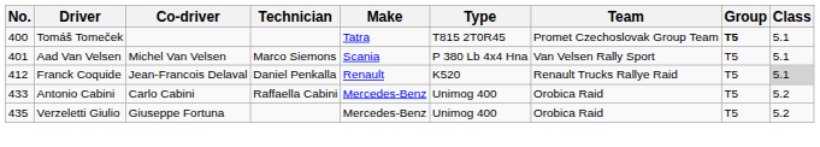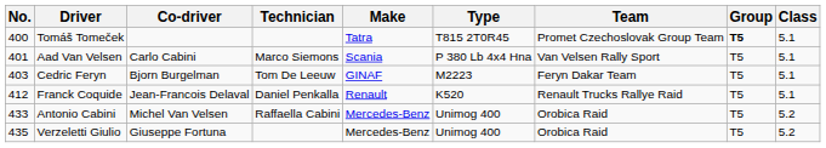 <table class="wikitable sortable" style="font-size:85%;">
 <tr>
 <th><big>No.</big></th>
 <th><big>Driver</big></th>
 <th><big>Co-driver</big></th>
 <th><big>Technician</big></th>
 <th><big>Make</big></th>
 <th><big>Type</big></th>
 <th><big>Team</big></th>
 <th><big>Group</big></th>
 <th><big>Class</big></th>
 </tr>
 <tr>
 <td>400</td>
 <td> Tomáš Tomeček</td>
 <td></td>
 <td></td>
 <td><a href='#'>Tatra</a></td>
 <td>T815 2T0R45</td>
 <td>Promet Czechoslovak Group Team</td>
 <td><strong>T5</strong></td>
 <td>5.1</td>
 </tr>
 <tr>
 <td>401</td>
 <td> Aad Van Velsen</td>
-<td> Michel Van Velsen</td>
+<td> Carlo Cabini</td>
 <td> Marco Siemons</td>
 <td><a href='#'>Scania</a></td>
 <td>P 380 Lb 4x4 Hna</td>
 <td>Van Velsen Rally Sport</td>
+<td>T5</td>
+<td>5.1</td>
+</tr>
+<tr>
+<td>403</td>
+<td> Cedric Feryn</td>
+<td> Bjorn Burgelman</td>
+<td> Tom De Leeuw</td>
+<td><a href='#'>GINAF</a></td>
+<td>M2223</td>
+<td>Feryn Dakar Team</td>
 <td>T5</td>
 <td>5.1</td>
 </tr>
 <tr>
 <td>412</td>
 <td> Franck Coquide</td>
 <td> Jean-Francois Delaval</td>
 <td> Daniel Penkalla</td>
 <td><a href='#'>Renault</a></td>
 <td>K520</td>
 <td>Renault Trucks Rallye Raid</td>
 <td>T5</td>
-<td style="background: lightgrey;">5.1</td>
+<td>5.1</td>
 </tr>
 <tr>
 <td>433</td>
 <td> Antonio Cabini</td>
-<td> Carlo Cabini</td>
+<td> Michel Van Velsen</td>
 <td> Raffaella Cabini</td>
 <td><a href='#'>Mercedes-Benz</a></td>
 <td>Unimog 400</td>
 <td>Orobica Raid</td>
 <td>T5</td>
 <td>5.2</td>
 </tr>
 <tr>
 <td>435</td>
 <td> Verzeletti Giulio</td>
 <td> Giuseppe Fortuna</td>
 <td></td>
 <td>Mercedes-Benz</td>
 <td>Unimog 400</td>
 <td>Orobica Raid</td>
 <td>T5</td>
 <td>5.2</td>
 </tr>
 </table>
